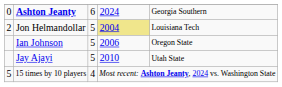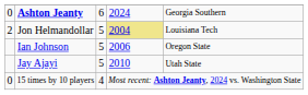 <table class="wikitable">
 <tr>
 </tr>
 <tr>
 <td>0</td>
 <td><strong><a href='#'>Ashton Jeanty</a></strong></td>
 <td>6</td>
 <td><a href='#'>2024</a></td>
 <td style="font-size:80%;">Georgia Southern</td>
 </tr>
 <tr>
 <td>2</td>
 <td>Jon Helmandollar</td>
 <td>5</td>
 <td style="background: khaki;"><a href='#'>2004</a></td>
 <td style="font-size:80%;">Louisiana Tech</td>
 </tr>
 <tr>
 <td></td>
 <td><a href='#'>Ian Johnson</a></td>
 <td>5</td>
 <td><a href='#'>2006</a></td>
 <td style="font-size:80%;">Oregon State</td>
 </tr>
 <tr>
 <td></td>
 <td><a href='#'>Jay Ajayi</a></td>
 <td>5</td>
 <td><a href='#'>2010</a></td>
 <td style="font-size:80%;">Utah State</td>
 </tr>
 <tr>
-<td>5</td>
+<td>0</td>
 <td style="font-size:80%;">15 times by 10 players</td>
 <td>4</td>
 <td colspan=2 style="font-size:80%;"><em>Most recent:</em> <strong><a href='#'>Ashton Jeanty</a></strong>, <a href='#'>2024</a> vs. Washington State</td>
 </tr>
 </table>
